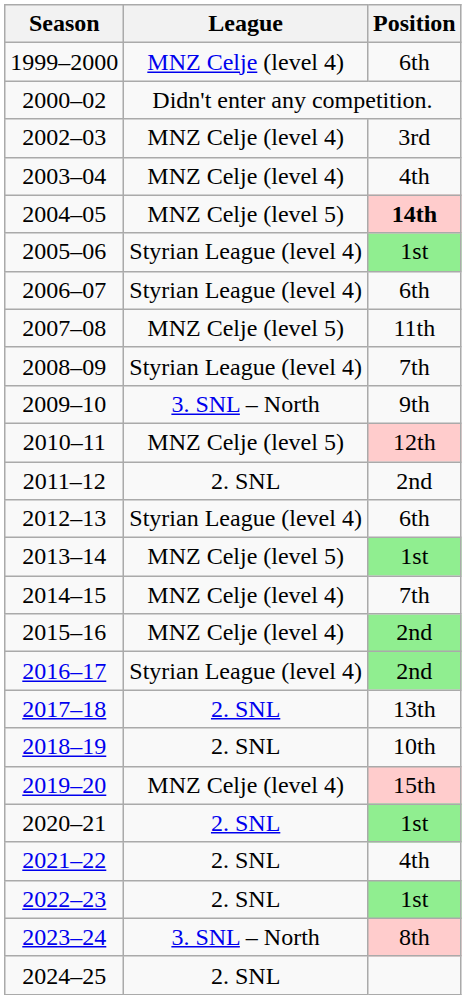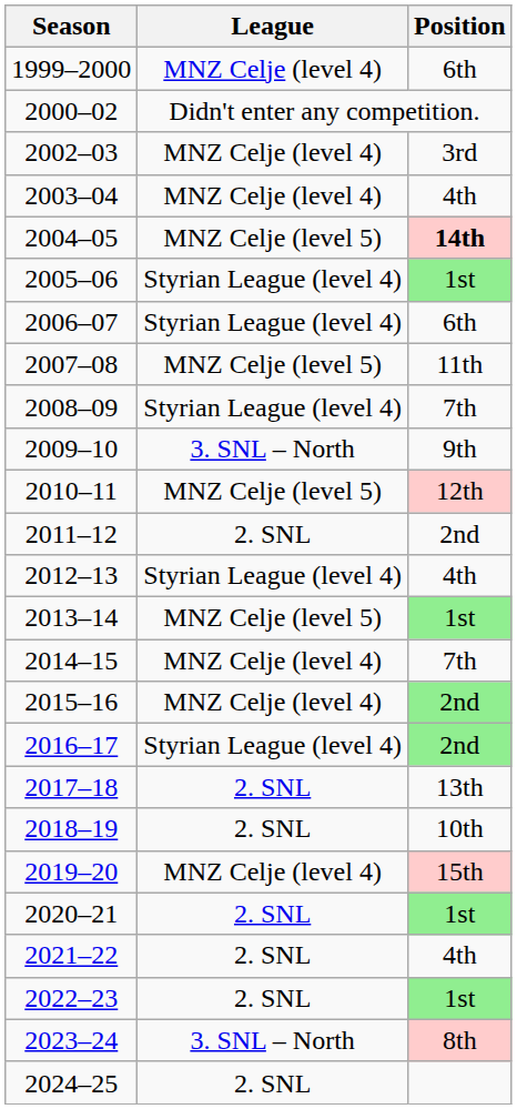 <table class="wikitable" style="text-align: center">
 <tr>
 <th>Season</th>
 <th>League</th>
 <th>Position</th>
 </tr>
 <tr>
 <td>1999–2000</td>
 <td><a href='#'>MNZ Celje</a> (level 4)</td>
 <td>6th</td>
 </tr>
 <tr>
 <td>2000–02</td>
 <td colspan="2">Didn't enter any competition.</td>
 </tr>
 <tr>
 <td>2002–03</td>
 <td>MNZ Celje (level 4)</td>
 <td>3rd</td>
 </tr>
 <tr>
 <td>2003–04</td>
 <td>MNZ Celje (level 4)</td>
 <td>4th</td>
 </tr>
 <tr>
 <td>2004–05</td>
 <td>MNZ Celje (level 5)</td>
 <td style="background: #FFCCCC;"><strong>14th</strong></td>
 </tr>
 <tr>
 <td>2005–06</td>
 <td>Styrian League (level 4)</td>
 <td style="background: #90EE90;">1st</td>
 </tr>
 <tr>
 <td>2006–07</td>
 <td>Styrian League (level 4)</td>
 <td>6th</td>
 </tr>
 <tr>
 <td>2007–08</td>
 <td>MNZ Celje (level 5)</td>
 <td>11th</td>
 </tr>
 <tr>
 <td>2008–09</td>
 <td>Styrian League (level 4)</td>
 <td>7th</td>
 </tr>
 <tr>
 <td>2009–10</td>
 <td><a href='#'>3. SNL</a> – North</td>
 <td>9th</td>
 </tr>
 <tr>
 <td>2010–11</td>
 <td>MNZ Celje (level 5)</td>
 <td style="background: #FFCCCC;">12th</td>
 </tr>
 <tr>
 <td>2011–12</td>
 <td>2. SNL</td>
 <td>2nd</td>
 </tr>
 <tr>
 <td>2012–13</td>
 <td>Styrian League (level 4)</td>
-<td>6th</td>
+<td>4th</td>
 </tr>
 <tr>
 <td>2013–14</td>
 <td>MNZ Celje (level 5)</td>
 <td style="background: #90EE90;">1st</td>
 </tr>
 <tr>
 <td>2014–15</td>
 <td>MNZ Celje (level 4)</td>
 <td>7th</td>
 </tr>
 <tr>
 <td>2015–16</td>
 <td>MNZ Celje (level 4)</td>
 <td style="background: #90EE90;">2nd</td>
 </tr>
 <tr>
 <td><a href='#'>2016–17</a></td>
 <td>Styrian League (level 4)</td>
 <td style="background: #90EE90;">2nd</td>
 </tr>
 <tr>
 <td><a href='#'>2017–18</a></td>
 <td><a href='#'>2. SNL</a></td>
 <td>13th</td>
 </tr>
 <tr>
 <td><a href='#'>2018–19</a></td>
 <td>2. SNL</td>
 <td>10th</td>
 </tr>
 <tr>
 <td><a href='#'>2019–20</a></td>
 <td>MNZ Celje (level 4)</td>
 <td style="background: #FFCCCC;">15th</td>
 </tr>
 <tr>
 <td>2020–21</td>
 <td><a href='#'>2. SNL</a></td>
 <td style="background: #90EE90;">1st</td>
 </tr>
 <tr>
 <td><a href='#'>2021–22</a></td>
 <td>2. SNL</td>
 <td>4th</td>
 </tr>
 <tr>
 <td><a href='#'>2022–23</a></td>
 <td>2. SNL</td>
 <td style="background: #90EE90;">1st</td>
 </tr>
 <tr>
 <td><a href='#'>2023–24</a></td>
 <td><a href='#'>3. SNL</a> – North</td>
 <td style="background: #FFCCCC;">8th</td>
 </tr>
 <tr>
 <td>2024–25</td>
 <td>2. SNL</td>
 <td></td>
 </tr>
 </table>
